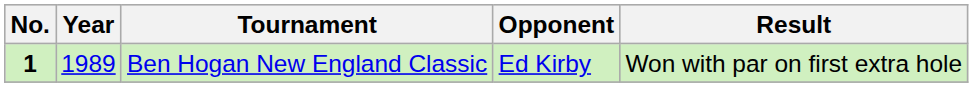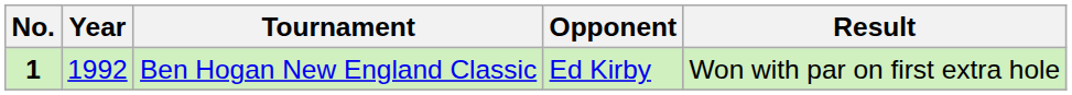 <table class="wikitable" style="font-size:95%;">
 <tr>
 <th>No.</th>
 <th>Year</th>
 <th>Tournament</th>
 <th>Opponent</th>
 <th>Result</th>
 </tr>
 <tr style="background:#D0F0C0;">
 <td align=center><strong>1</strong></td>
-<td><a href='#'>1989</a></td>
+<td><a href='#'>1992</a></td>
 <td><a href='#'>Ben Hogan New England Classic</a></td>
 <td> <a href='#'>Ed Kirby</a></td>
 <td>Won with par on first extra hole</td>
 </tr>
 </table>
